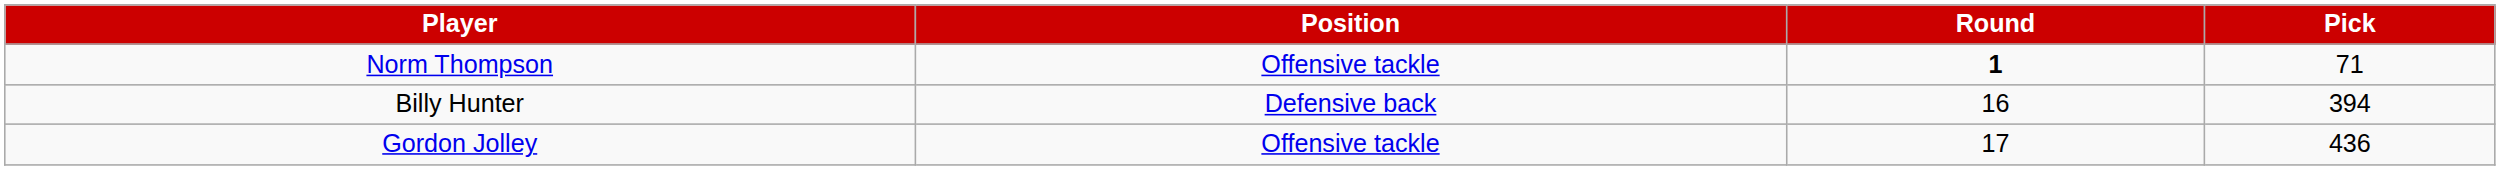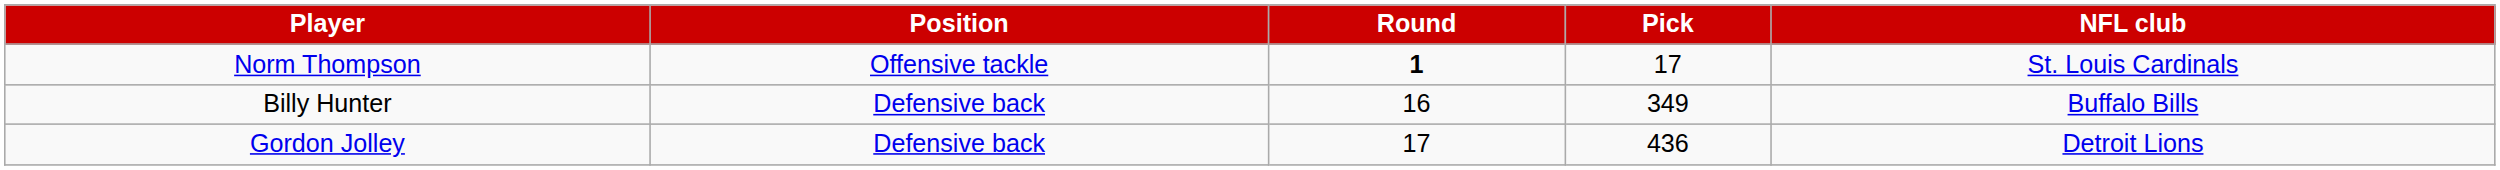 <table class="wikitable" width="80%">
 <tr align="center" style="background:#CC0000; color:white">
 <td><strong>Player</strong></td>
 <td><strong>Position</strong></td>
 <td><strong>Round</strong></td>
 <td><strong>Pick</strong></td>
+<td><strong>NFL club</strong></td>
 </tr>
 <tr align="center">
 <td><a href='#'>Norm Thompson</a></td>
 <td><a href='#'>Offensive tackle</a></td>
 <td><strong>1</strong></td>
-<td>71</td>
+<td>17</td>
+<td><a href='#'>St. Louis Cardinals</a></td>
 </tr>
 <tr align="center">
 <td>Billy Hunter</td>
 <td><a href='#'>Defensive back</a></td>
 <td>16</td>
-<td>394</td>
+<td>349</td>
+<td><a href='#'>Buffalo Bills</a></td>
 </tr>
 <tr align="center">
 <td><a href='#'>Gordon Jolley</a></td>
-<td><a href='#'>Offensive tackle</a></td>
+<td><a href='#'>Defensive back</a></td>
 <td>17</td>
 <td>436</td>
+<td><a href='#'>Detroit Lions</a></td>
 </tr>
 </table>
